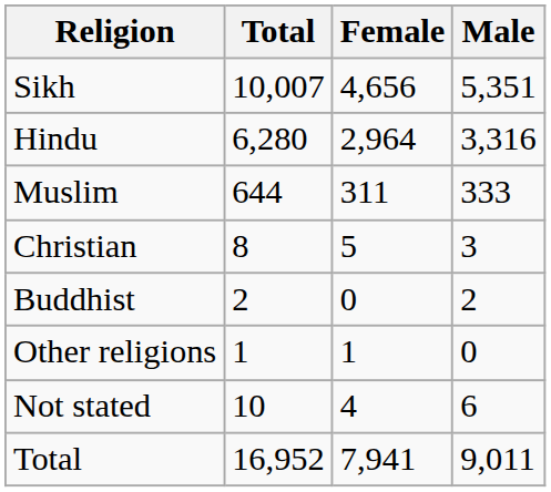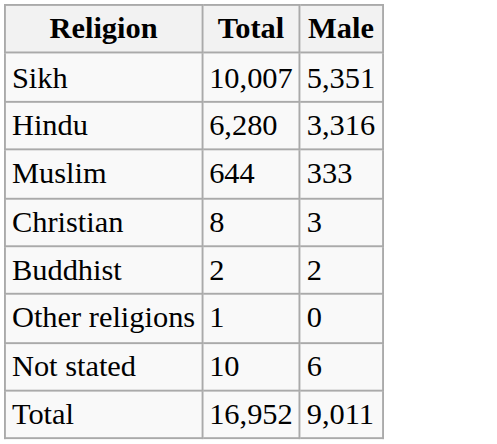 <table class="wikitable sortable">
 <tr>
 <th>Religion</th>
 <th>Total</th>
-<th>Female</th>
 <th>Male</th>
 </tr>
 <tr>
 <td>Sikh</td>
 <td>10,007</td>
-<td>4,656</td>
 <td>5,351</td>
 </tr>
 <tr>
 <td>Hindu</td>
 <td>6,280</td>
-<td>2,964</td>
 <td>3,316</td>
 </tr>
 <tr>
 <td>Muslim</td>
 <td>644</td>
-<td>311</td>
 <td>333</td>
 </tr>
 <tr>
 <td>Christian</td>
 <td>8</td>
-<td>5</td>
 <td>3</td>
 </tr>
 <tr>
 <td>Buddhist</td>
 <td>2</td>
-<td>0</td>
 <td>2</td>
 </tr>
 <tr>
 <td>Other religions</td>
-<td>1</td>
 <td>1</td>
 <td>0</td>
 </tr>
 <tr>
 <td>Not stated</td>
 <td>10</td>
-<td>4</td>
 <td>6</td>
 </tr>
 <tr>
 <td>Total</td>
 <td>16,952</td>
-<td>7,941</td>
 <td>9,011</td>
 </tr>
 </table>
